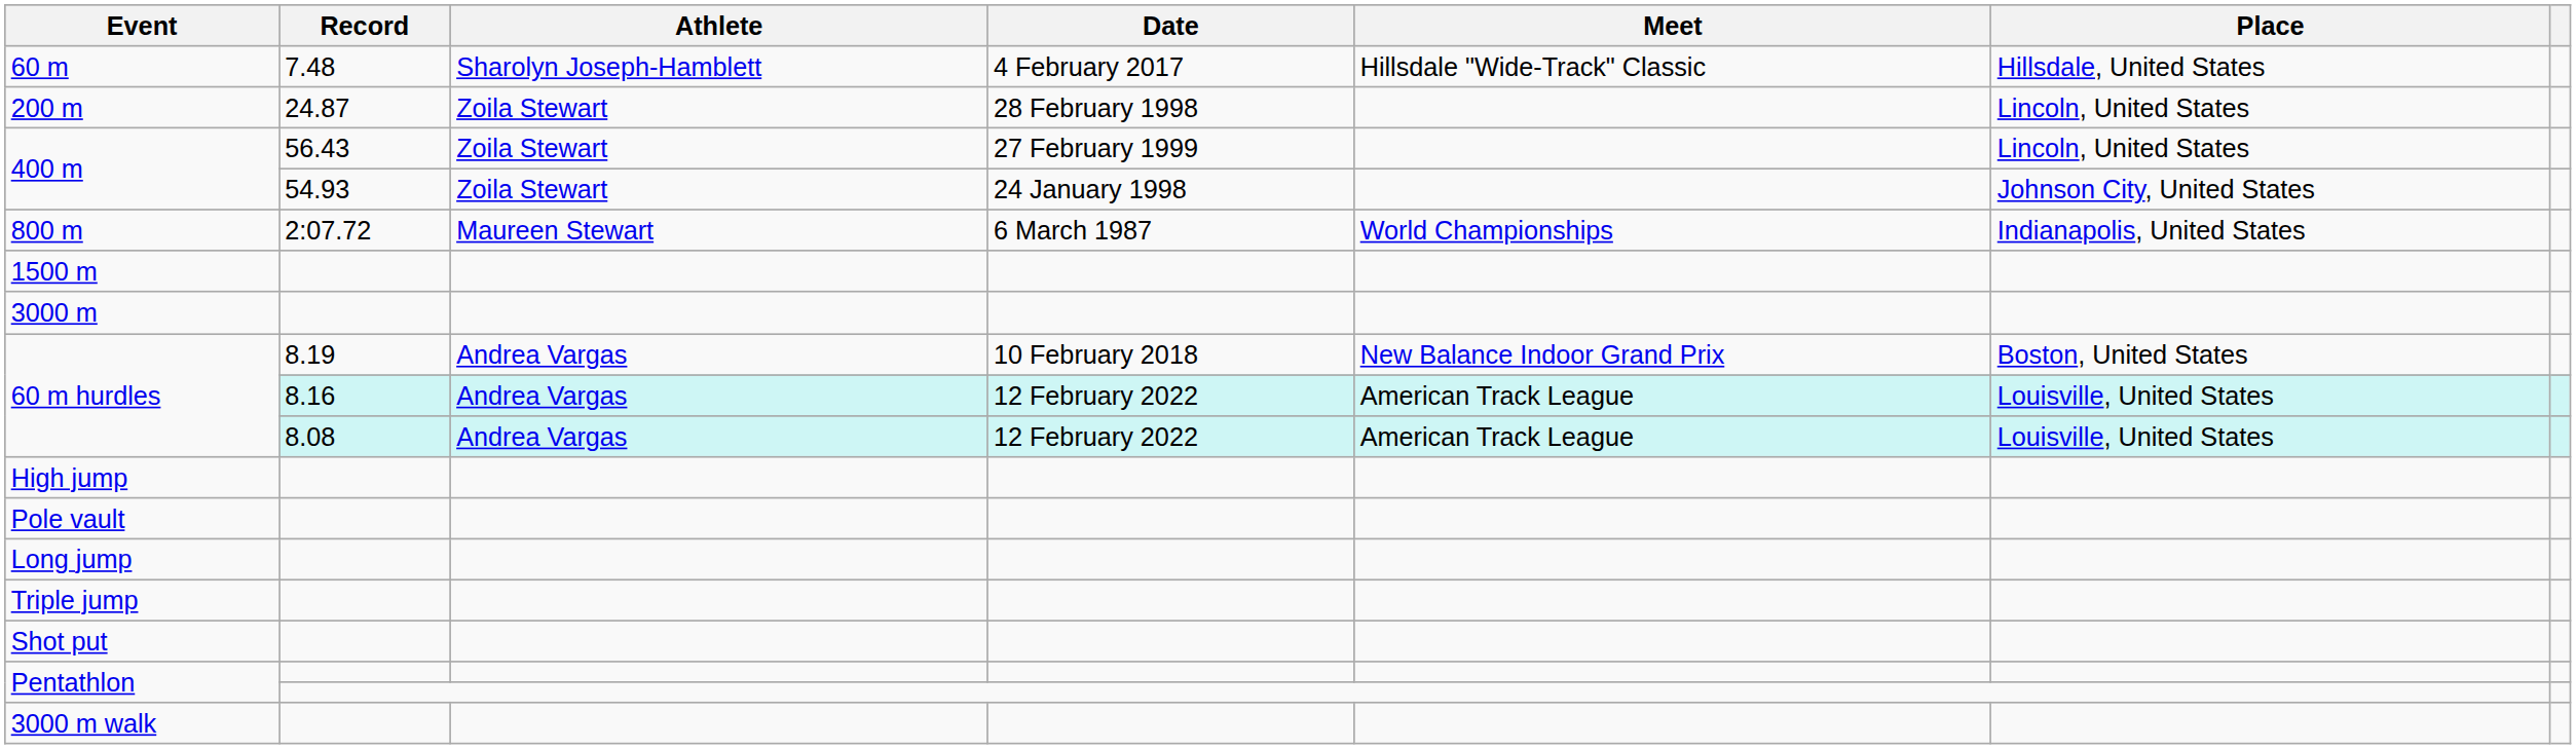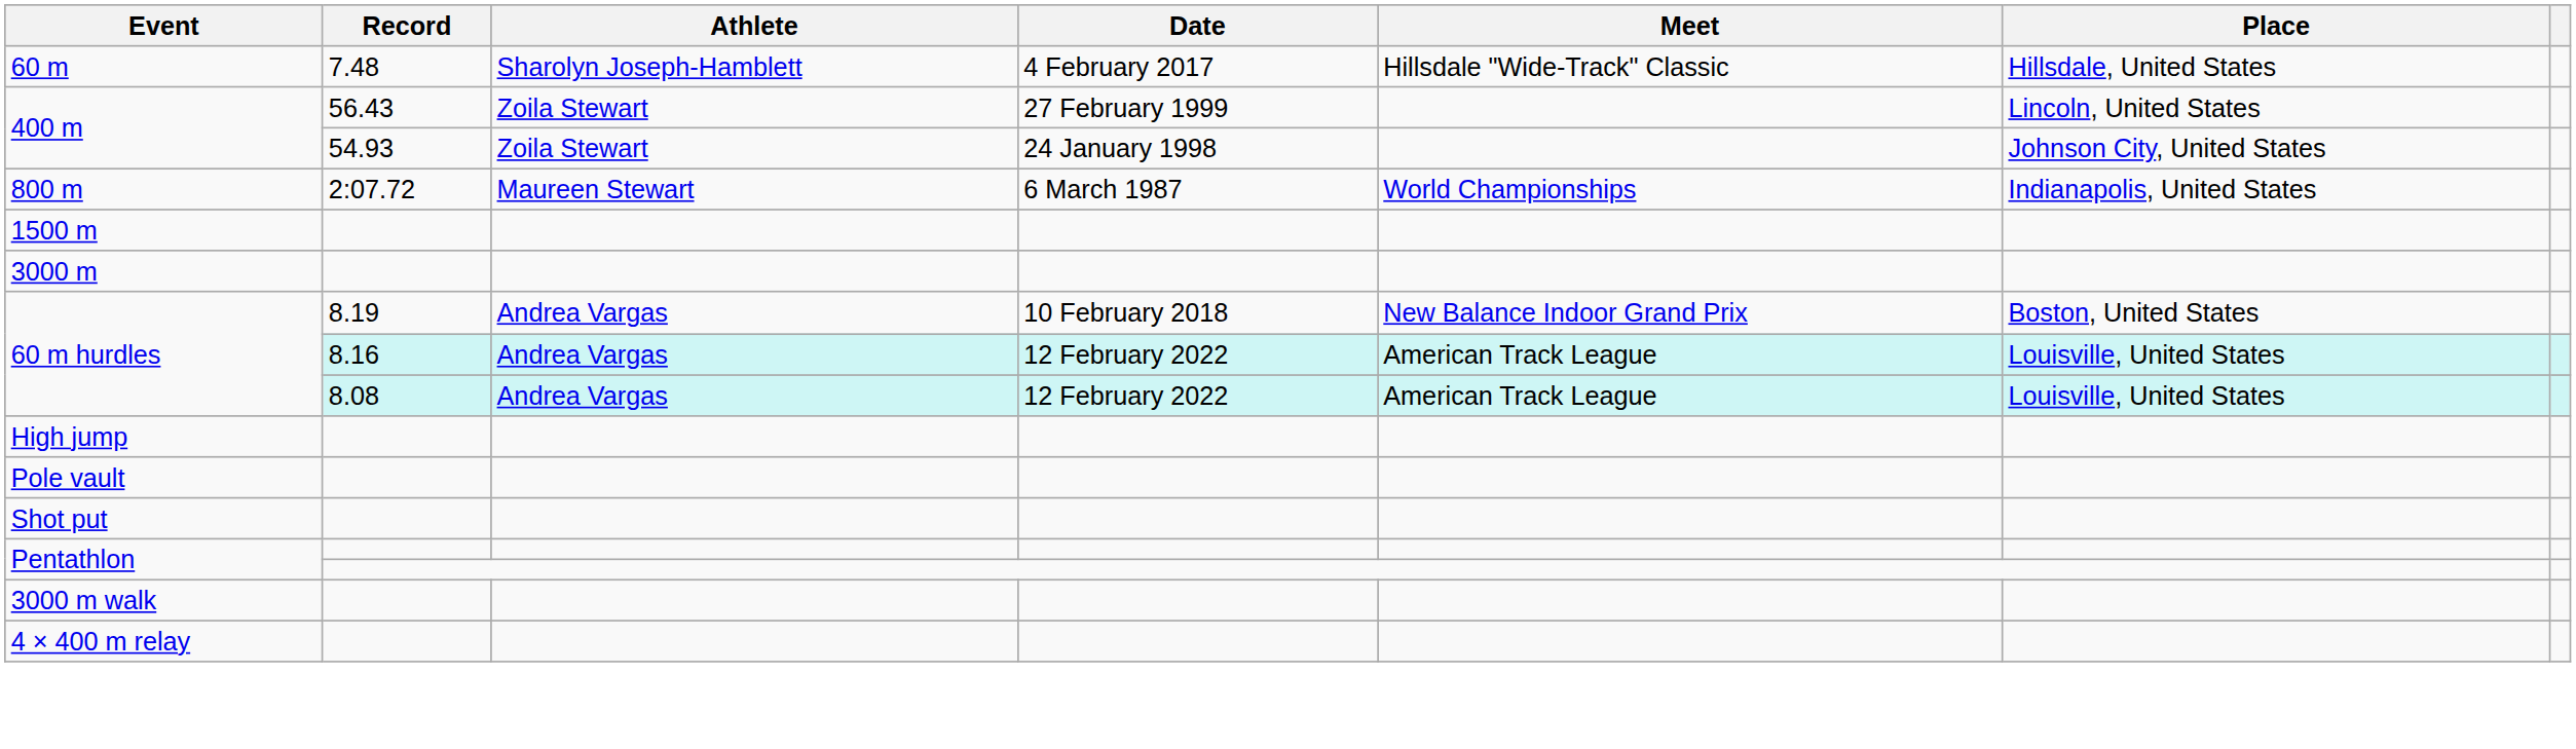 <table class="wikitable" style="font-size:95%; width: 95%;">
 <tr>
 <th>Event</th>
 <th>Record</th>
 <th>Athlete</th>
 <th>Date</th>
 <th>Meet</th>
 <th>Place</th>
 <th></th>
 </tr>
 <tr>
 <td><a href='#'>60 m</a></td>
 <td>7.48</td>
 <td><a href='#'>Sharolyn Joseph-Hamblett</a></td>
 <td>4 February 2017</td>
 <td>Hillsdale "Wide-Track" Classic</td>
 <td><a href='#'>Hillsdale</a>, United States</td>
-<td></td>
-</tr>
-<tr>
-<td><a href='#'>200 m</a></td>
-<td>24.87</td>
-<td><a href='#'>Zoila Stewart</a></td>
-<td>28 February 1998</td>
-<td></td>
-<td><a href='#'>Lincoln</a>, United States</td>
 <td></td>
 </tr>
 <tr>
 <td rowspan=2><a href='#'>400 m</a></td>
 <td>56.43</td>
 <td><a href='#'>Zoila Stewart</a></td>
 <td>27 February 1999</td>
 <td></td>
 <td><a href='#'>Lincoln</a>, United States</td>
 <td></td>
 </tr>
 <tr>
 <td>54.93 </td>
 <td><a href='#'>Zoila Stewart</a></td>
 <td>24 January 1998</td>
 <td></td>
 <td><a href='#'>Johnson City</a>, United States</td>
 <td></td>
 </tr>
 <tr>
 <td><a href='#'>800 m</a></td>
 <td>2:07.72</td>
 <td><a href='#'>Maureen Stewart</a></td>
 <td>6 March 1987</td>
 <td><a href='#'>World Championships</a></td>
 <td><a href='#'>Indianapolis</a>, United States</td>
 <td></td>
 </tr>
 <tr>
 <td><a href='#'>1500 m</a></td>
 <td></td>
 <td></td>
 <td></td>
 <td></td>
 <td></td>
 <td></td>
 </tr>
 <tr>
 <td><a href='#'>3000 m</a></td>
 <td></td>
 <td></td>
 <td></td>
 <td></td>
 <td></td>
 <td></td>
 </tr>
 <tr>
 <td rowspan=3><a href='#'>60 m hurdles</a></td>
 <td>8.19</td>
 <td><a href='#'>Andrea Vargas</a></td>
 <td>10 February 2018</td>
 <td><a href='#'>New Balance Indoor Grand Prix</a></td>
 <td><a href='#'>Boston</a>, United States</td>
 <td></td>
 </tr>
 <tr style="background:#CEF6F5;">
 <td>8.16</td>
 <td><a href='#'>Andrea Vargas</a></td>
 <td>12 February 2022</td>
 <td>American Track League</td>
 <td><a href='#'>Louisville</a>, United States</td>
 <td></td>
 </tr>
 <tr style="background:#CEF6F5;">
 <td>8.08</td>
 <td><a href='#'>Andrea Vargas</a></td>
 <td>12 February 2022</td>
 <td>American Track League</td>
 <td><a href='#'>Louisville</a>, United States</td>
 <td></td>
 </tr>
 <tr>
 <td><a href='#'>High jump</a></td>
 <td></td>
 <td></td>
 <td></td>
 <td></td>
 <td></td>
 <td></td>
 </tr>
 <tr>
 <td><a href='#'>Pole vault</a></td>
 <td></td>
 <td></td>
 <td></td>
 <td></td>
 <td></td>
 <td></td>
 </tr>
 <tr>
-<td><a href='#'>Long jump</a></td>
-<td></td>
-<td></td>
-<td></td>
-<td></td>
-<td></td>
-<td></td>
-</tr>
-<tr>
-<td><a href='#'>Triple jump</a></td>
-<td></td>
-<td></td>
-<td></td>
-<td></td>
-<td></td>
-<td></td>
-</tr>
-<tr>
 <td><a href='#'>Shot put</a></td>
 <td></td>
 <td></td>
 <td></td>
 <td></td>
 <td></td>
 <td></td>
 </tr>
 <tr>
 <td rowspan=2><a href='#'>Pentathlon</a></td>
 <td></td>
 <td></td>
 <td></td>
 <td></td>
 <td></td>
 <td></td>
 </tr>
 <tr>
 <td colspan=5></td>
 <td></td>
 </tr>
 <tr>
 <td><a href='#'>3000 m walk</a></td>
 <td></td>
 <td></td>
 <td></td>
 <td></td>
 <td></td>
 <td></td>
 </tr>
+<tr>
+<td><a href='#'>4 × 400 m relay</a></td>
+<td></td>
+<td></td>
+<td></td>
+<td></td>
+<td></td>
+<td></td>
+</tr>
 </table>
